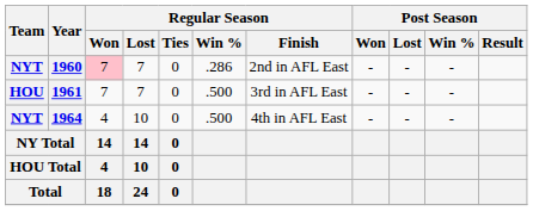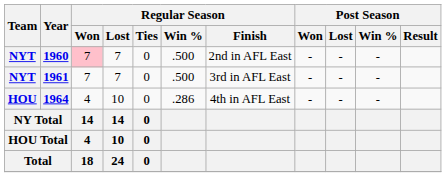 <table class="wikitable" style="font-size: 90%; text-align:center;">
 <tr>
 <th rowspan="2">Team</th>
 <th rowspan="2">Year</th>
 <th colspan="5">Regular Season</th>
 <th colspan="4">Post Season</th>
 </tr>
 <tr>
 <th>Won</th>
 <th>Lost</th>
 <th>Ties</th>
 <th>Win %</th>
 <th>Finish</th>
 <th>Won</th>
 <th>Lost</th>
 <th>Win %</th>
 <th>Result</th>
 </tr>
 <tr>
 <th><a href='#'>NYT</a></th>
 <th><a href='#'>1960</a></th>
 <td style="background: pink;">7</td>
 <td>7</td>
 <td>0</td>
-<td>.286</td>
+<td>.500</td>
 <td>2nd in AFL East</td>
 <td>-</td>
 <td>-</td>
 <td>-</td>
 <td></td>
 </tr>
 <tr>
-<th><a href='#'>HOU</a></th>
+<th><a href='#'>NYT</a></th>
 <th><a href='#'>1961</a></th>
 <td>7</td>
 <td>7</td>
 <td>0</td>
 <td>.500</td>
 <td>3rd in AFL East</td>
 <td>-</td>
 <td>-</td>
 <td>-</td>
 <td></td>
 </tr>
 <tr>
-<th><a href='#'>NYT</a></th>
+<th><a href='#'>HOU</a></th>
 <th><a href='#'>1964</a></th>
 <td>4</td>
 <td>10</td>
 <td>0</td>
-<td>.500</td>
+<td>.286</td>
 <td>4th in AFL East</td>
 <td>-</td>
 <td>-</td>
 <td>-</td>
 <td></td>
 </tr>
 <tr>
 <th colspan="2">NY Total</th>
 <th>14</th>
 <th>14</th>
 <th>0</th>
 <th></th>
 <th></th>
 <th></th>
 <th></th>
 <th></th>
 <th></th>
 </tr>
 <tr>
 <th colspan="2">HOU Total</th>
 <th>4</th>
 <th>10</th>
 <th>0</th>
 <th></th>
 <th></th>
 <th></th>
 <th></th>
 <th></th>
 <th></th>
 </tr>
 <tr>
 <th colspan="2">Total</th>
 <th>18</th>
 <th>24</th>
 <th>0</th>
 <th></th>
 <th></th>
 <th></th>
 <th></th>
 <th></th>
 <th></th>
 </tr>
 <tr>
 </tr>
 </table>
